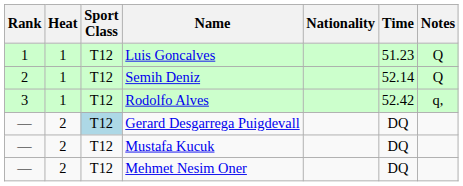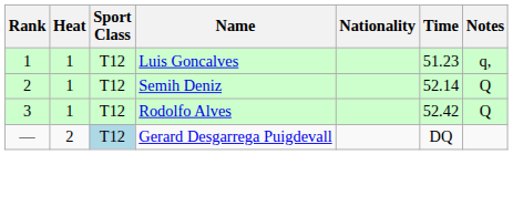 <table class="wikitable sortable" style="text-align:center">
 <tr>
 <th>Rank</th>
 <th>Heat</th>
 <th>Sport<br>Class</th>
 <th>Name</th>
 <th>Nationality</th>
 <th>Time</th>
 <th>Notes</th>
 </tr>
 <tr bgcolor=ccffcc>
 <td>1</td>
 <td>1</td>
 <td>T12</td>
 <td align=left><a href='#'>Luis Goncalves</a></td>
 <td align=left></td>
 <td>51.23</td>
-<td>Q</td>
+<td>q, </td>
 </tr>
 <tr bgcolor=ccffcc>
 <td>2</td>
 <td>1</td>
 <td>T12</td>
 <td align=left><a href='#'>Semih Deniz</a></td>
 <td align=left></td>
 <td>52.14</td>
 <td>Q</td>
 </tr>
 <tr bgcolor=ccffcc>
 <td>3</td>
 <td>1</td>
 <td>T12</td>
 <td align=left><a href='#'>Rodolfo Alves</a></td>
 <td align=left></td>
 <td>52.42</td>
-<td>q, </td>
+<td>Q</td>
 </tr>
 <tr>
 <td>—</td>
 <td>2</td>
 <td style="background: lightblue;">T12</td>
 <td align=left><a href='#'>Gerard Desgarrega Puigdevall</a></td>
 <td align=left></td>
 <td>DQ</td>
 <td></td>
 </tr>
-<tr>
-<td>—</td>
-<td>2</td>
-<td>T12</td>
-<td align=left><a href='#'>Mustafa Kucuk</a></td>
-<td align=left></td>
-<td>DQ</td>
-<td></td>
-</tr>
-<tr>
-<td>—</td>
-<td>2</td>
-<td>T12</td>
-<td align=left><a href='#'>Mehmet Nesim Oner</a></td>
-<td align=left></td>
-<td>DQ</td>
-<td></td>
-</tr>
 </table>
